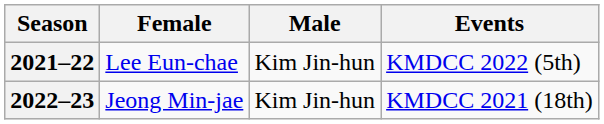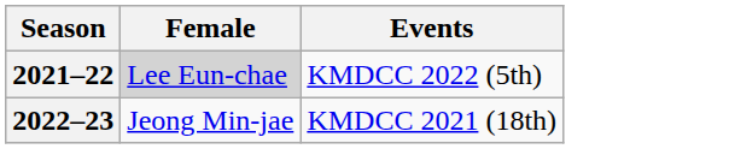 <table class="wikitable">
 <tr>
 <th scope="col">Season</th>
 <th scope="col">Female</th>
-<th scope="col">Male</th>
 <th scope="col">Events</th>
 </tr>
 <tr>
 <th scope="row">2021–22</th>
-<td><a href='#'>Lee Eun-chae</a></td>
-<td>Kim Jin-hun</td>
+<td style="background: lightgrey;"><a href='#'>Lee Eun-chae</a></td>
 <td><a href='#'>KMDCC 2022</a> (5th)</td>
 </tr>
 <tr>
 <th scope="row">2022–23</th>
 <td><a href='#'>Jeong Min-jae</a></td>
-<td>Kim Jin-hun</td>
 <td><a href='#'>KMDCC 2021</a> (18th)</td>
 </tr>
 </table>
